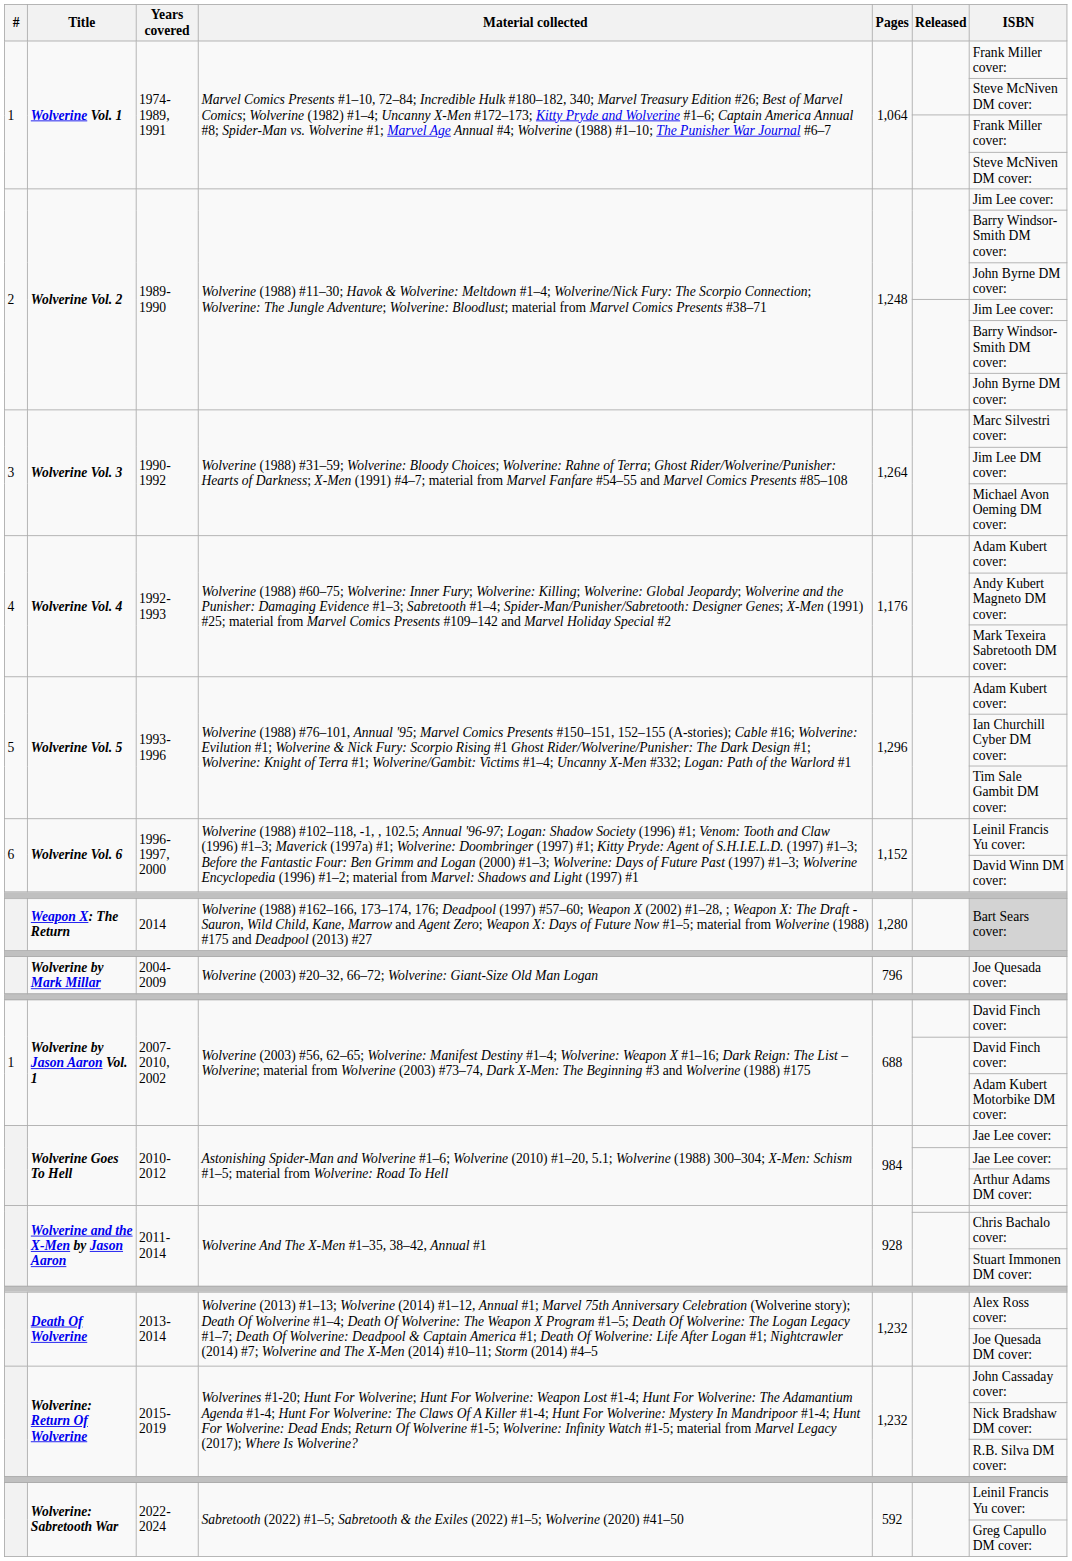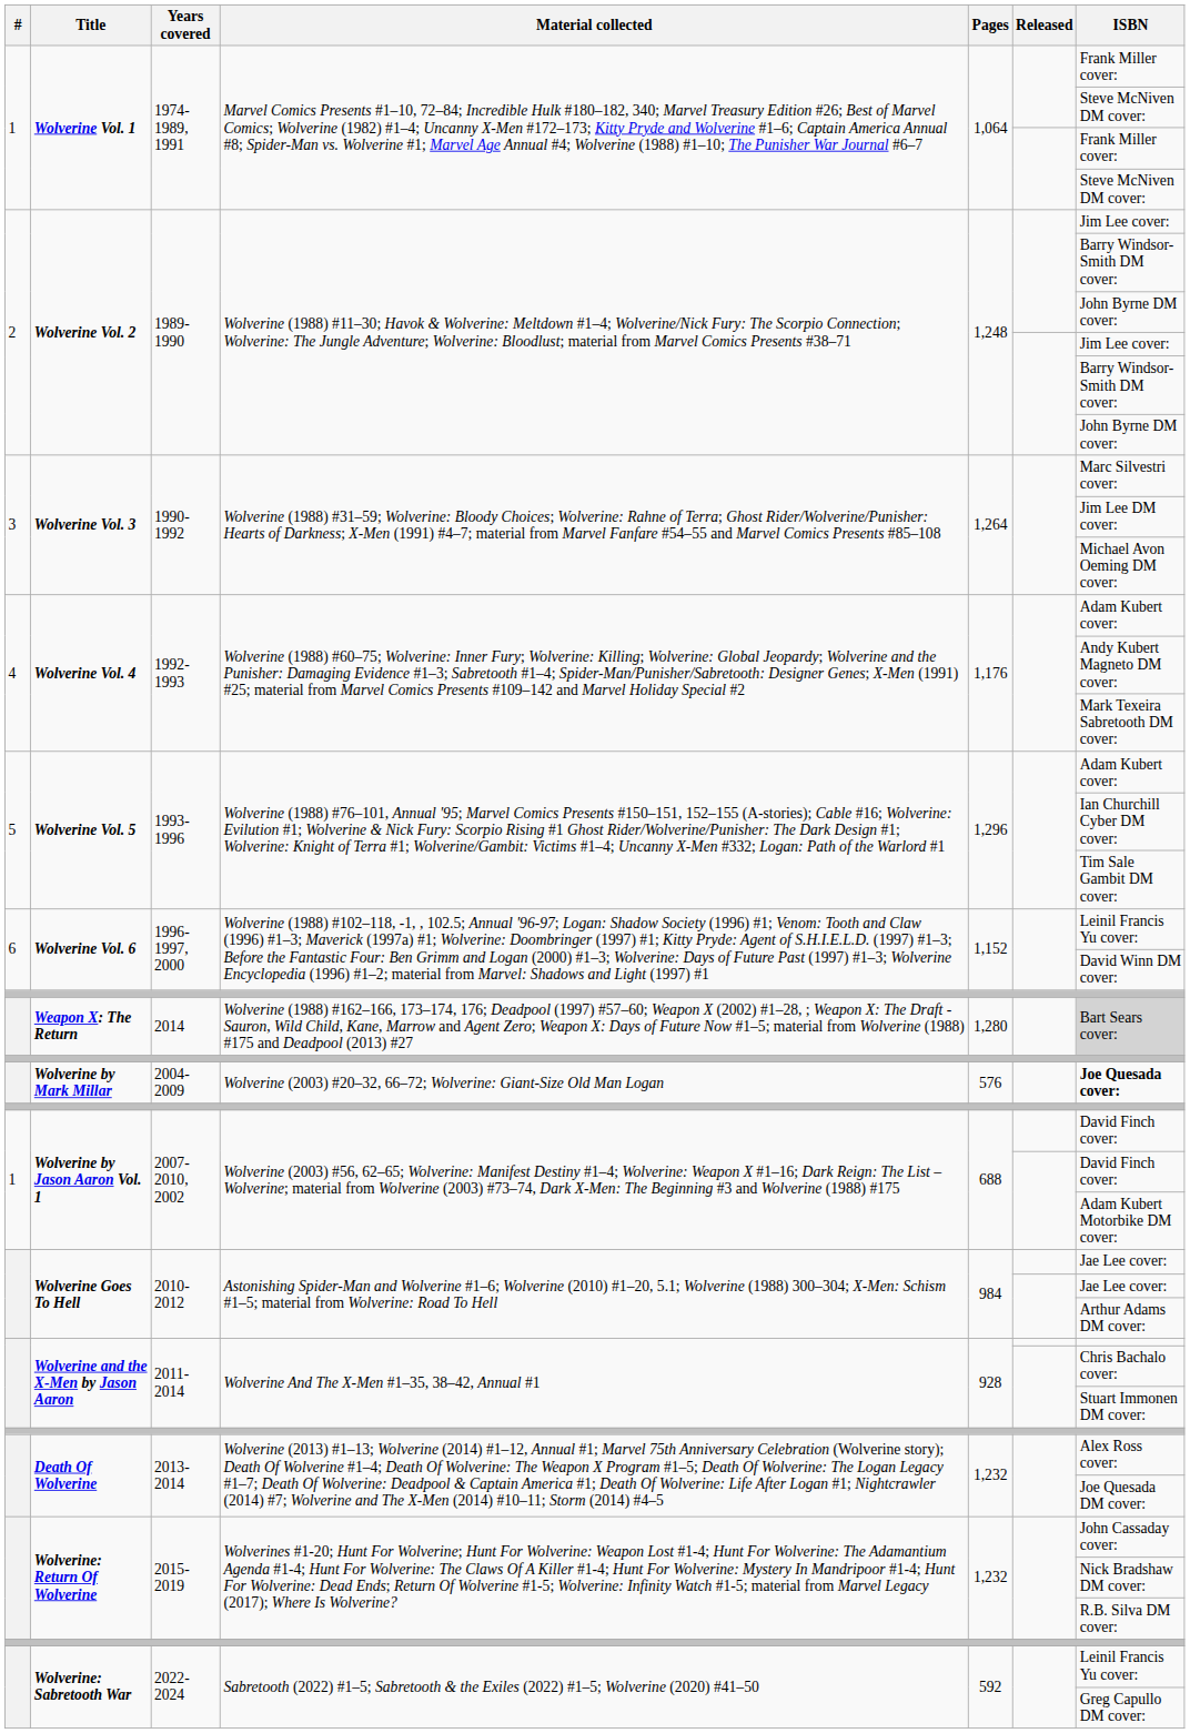 <table class="wikitable sortable" width="99%">
 <tr>
 <th class="unsortable" width="20px">#</th>
 <th>Title</th>
 <th>Years covered</th>
 <th class="unsortable">Material collected</th>
 <th>Pages</th>
 <th>Released</th>
 <th class="unsortable">ISBN</th>
 </tr>
 <tr>
 <td rowspan="4">1</td>
 <td rowspan="4"><strong><em><a href='#'>Wolverine</a> Vol. 1</em></strong></td>
 <td rowspan="4">1974-1989, 1991</td>
 <td rowspan="4"><em>Marvel Comics Presents</em> #1–10, 72–84; <em>Incredible Hulk</em> #180–182, 340; <em>Marvel Treasury Edition</em> #26; <em>Best of Marvel Comics</em>; <em>Wolverine</em> (1982) #1–4; <em>Uncanny X-Men</em> #172–173; <em><a href='#'>Kitty Pryde and Wolverine</a></em> #1–6; <em>Captain America Annual</em> #8; <em>Spider-Man vs. Wolverine</em> #1; <em><a href='#'>Marvel Age</a> Annual</em> #4; <em>Wolverine</em> (1988) #1–10; <em><a href='#'>The Punisher War Journal</a></em> #6–7</td>
 <td rowspan="4" style="text-align: center;">1,064</td>
 <td rowspan="2"></td>
 <td>Frank Miller cover: </td>
 </tr>
 <tr>
 <td>Steve McNiven DM cover: </td>
 </tr>
 <tr>
 <td rowspan="2"></td>
 <td>Frank Miller cover: </td>
 </tr>
 <tr>
 <td>Steve McNiven DM cover: </td>
 </tr>
 <tr>
 <td rowspan="6">2</td>
 <td rowspan="6"><strong><em>Wolverine Vol. 2</em></strong></td>
 <td rowspan="6">1989-1990</td>
 <td rowspan="6"><em>Wolverine</em> (1988) #11–30; <em>Havok & Wolverine: Meltdown</em> #1–4; <em>Wolverine/Nick Fury: The Scorpio Connection</em>; <em>Wolverine: The Jungle Adventure</em>; <em>Wolverine: Bloodlust</em>; material from <em>Marvel Comics Presents</em> #38–71</td>
 <td rowspan="6" style="text-align: center;">1,248</td>
 <td rowspan="3"></td>
 <td>Jim Lee cover: </td>
 </tr>
 <tr>
 <td>Barry Windsor-Smith DM cover: </td>
 </tr>
 <tr>
 <td>John Byrne DM cover: </td>
 </tr>
 <tr>
 <td rowspan="3"></td>
 <td>Jim Lee cover: </td>
 </tr>
 <tr>
 <td>Barry Windsor-Smith DM cover: </td>
 </tr>
 <tr>
 <td>John Byrne DM cover: </td>
 </tr>
 <tr>
 <td rowspan="3">3</td>
 <td rowspan="3"><strong><em>Wolverine Vol. 3</em></strong></td>
 <td rowspan="3">1990-1992</td>
 <td rowspan="3"><em>Wolverine</em> (1988) #31–59; <em>Wolverine: Bloody Choices</em>; <em>Wolverine: Rahne of Terra</em>; <em>Ghost Rider/Wolverine/Punisher: Hearts of Darkness</em>; <em>X-Men</em> (1991) #4–7; material from <em>Marvel Fanfare</em> #54–55 and <em>Marvel Comics Presents</em> #85–108</td>
 <td rowspan="3" style="text-align: center;">1,264</td>
 <td rowspan="3"></td>
 <td>Marc Silvestri cover: </td>
 </tr>
 <tr>
 <td>Jim Lee DM cover: </td>
 </tr>
 <tr>
 <td>Michael Avon Oeming DM cover: </td>
 </tr>
 <tr>
 <td rowspan="3">4</td>
 <td rowspan="3"><strong><em>Wolverine Vol. 4</em></strong></td>
 <td rowspan="3">1992-1993</td>
 <td rowspan="3"><em>Wolverine</em> (1988) #60–75; <em>Wolverine: Inner Fury</em>; <em>Wolverine: Killing</em>; <em>Wolverine: Global Jeopardy</em>; <em>Wolverine and the Punisher: Damaging Evidence</em> #1–3; <em>Sabretooth</em> #1–4; <em>Spider-Man/Punisher/Sabretooth: Designer Genes</em>; <em>X-Men</em> (1991) #25; material from <em>Marvel Comics Presents</em> #109–142 and <em>Marvel Holiday Special</em> #2</td>
 <td rowspan="3" style="text-align: center;">1,176</td>
 <td rowspan="3"></td>
 <td>Adam Kubert cover: </td>
 </tr>
 <tr>
 <td>Andy Kubert Magneto DM cover: </td>
 </tr>
 <tr>
 <td>Mark Texeira Sabretooth DM cover: </td>
 </tr>
 <tr>
 <td rowspan="3">5</td>
 <td rowspan="3"><strong><em>Wolverine Vol. 5</em></strong></td>
 <td rowspan="3">1993-1996</td>
 <td rowspan="3"><em>Wolverine</em> (1988) #76–101, <em>Annual '95</em>; <em>Marvel Comics Presents</em> #150–151, 152–155 (A-stories); <em>Cable</em> #16; <em>Wolverine: Evilution</em> #1; <em>Wolverine & Nick Fury: Scorpio Rising</em> #1 <em>Ghost Rider/Wolverine/Punisher: The Dark Design</em> #1; <em>Wolverine: Knight of Terra</em> #1; <em>Wolverine/Gambit: Victims</em> #1–4; <em>Uncanny X-Men</em> #332; <em>Logan: Path of the Warlord</em> #1</td>
 <td rowspan="3" style="text-align: center;">1,296</td>
 <td rowspan="3"></td>
 <td>Adam Kubert cover: </td>
 </tr>
 <tr>
 <td>Ian Churchill Cyber DM cover: </td>
 </tr>
 <tr>
 <td>Tim Sale Gambit DM cover: </td>
 </tr>
 <tr>
 <td rowspan="2">6</td>
 <td rowspan="2"><strong><em>Wolverine Vol. 6</em></strong></td>
 <td rowspan="2">1996-1997, 2000</td>
 <td rowspan="2"><em>Wolverine</em> (1988) #102–118, -1, , 102.5; <em>Annual '96</em>-<em>97</em>; <em>Logan: Shadow Society</em> (1996) #1; <em>Venom: Tooth and Claw</em> (1996) #1–3; <em>Maverick</em> (1997a) #1; <em>Wolverine: Doombringer</em> (1997) #1; <em>Kitty Pryde: Agent of S.H.I.E.L.D.</em> (1997) #1–3; <em>Before the Fantastic Four: Ben Grimm and Logan</em> (2000) #1–3; <em>Wolverine: Days of Future Past</em> (1997) #1–3; <em>Wolverine Encyclopedia</em> (1996) #1–2; material from <em>Marvel: Shadows and Light</em> (1997) #1</td>
 <td rowspan="2" style="text-align: center;">1,152</td>
 <td rowspan="2"></td>
 <td>Leinil Francis Yu cover: </td>
 </tr>
 <tr>
 <td>David Winn DM cover: </td>
 </tr>
 <tr>
 <th colspan="7" style="background-color: silver;"></th>
 </tr>
 <tr>
 <th style="background-color: light grey;"></th>
 <td><strong><em><a href='#'>Weapon X</a>: The Return</em></strong></td>
 <td> 2014</td>
 <td><em>Wolverine</em> (1988) #162–166, 173–174, 176; <em>Deadpool</em> (1997) #57–60; <em>Weapon X</em> (2002) #1–28, ; <em>Weapon X: The Draft - Sauron</em>, <em>Wild Child</em>, <em>Kane</em>, <em>Marrow</em> and <em>Agent Zero</em>; <em>Weapon X: Days of Future Now</em> #1–5; material from <em>Wolverine</em> (1988) #175 and <em>Deadpool</em> (2013) #27</td>
 <td style="text-align: center;">1,280</td>
 <td></td>
 <td style="background: lightgrey;">Bart Sears cover: </td>
 </tr>
 <tr>
 <th colspan="7" style="background-color: silver;"></th>
 </tr>
 <tr>
 <th style="background-color: light grey;"></th>
 <td><strong><em>Wolverine by <a href='#'>Mark Millar</a></em></strong></td>
 <td>2004-2009</td>
 <td><em>Wolverine</em> (2003) #20–32, 66–72; <em>Wolverine: Giant-Size Old Man Logan</em></td>
-<td style="text-align: center;">796</td>
+<td style="text-align: center;">576</td>
 <td></td>
-<td>Joe Quesada cover: </td>
+<td><strong>Joe Quesada cover: </strong></td>
 </tr>
 <tr>
 <th colspan="7" style="background-color: silver;"></th>
 </tr>
 <tr>
 <td rowspan="3">1</td>
 <td rowspan="3"><strong><em>Wolverine by <a href='#'>Jason Aaron</a> Vol. 1</em></strong></td>
 <td rowspan="3">2007-2010, 2002</td>
 <td rowspan="3"><em>Wolverine</em> (2003) #56, 62–65; <em>Wolverine: Manifest Destiny</em> #1–4; <em>Wolverine: Weapon X</em> #1–16; <em>Dark Reign: The List – Wolverine</em>; material from <em>Wolverine</em> (2003) #73–74, <em>Dark X-Men: The Beginning</em> #3 and <em>Wolverine</em> (1988) #175</td>
 <td rowspan="3" style="text-align: center;">688</td>
 <td></td>
 <td>David Finch cover: </td>
 </tr>
 <tr>
 <td rowspan="2"></td>
 <td>David Finch cover: </td>
 </tr>
 <tr>
 <td>Adam Kubert Motorbike DM cover: </td>
 </tr>
 <tr>
 <th rowspan=3 style="background-color: light grey;"></th>
 <td rowspan=3><strong><em>Wolverine Goes To Hell</em></strong></td>
 <td rowspan=3>2010-2012</td>
 <td rowspan=3><em>Astonishing Spider-Man and Wolverine</em> #1–6; <em>Wolverine</em> (2010) #1–20, 5.1; <em>Wolverine</em> (1988) 300–304; <em>X-Men: Schism</em> #1–5; material from <em>Wolverine: Road To Hell</em></td>
 <td rowspan=3 style="text-align: center;">984</td>
 <td></td>
 <td>Jae Lee cover: </td>
 </tr>
 <tr>
 <td rowspan=2></td>
 <td>Jae Lee cover: </td>
 </tr>
 <tr>
 <td>Arthur Adams DM cover: </td>
 </tr>
 <tr>
 <th rowspan=3></th>
 <td rowspan=3><strong><em><a href='#'>Wolverine and the X-Men</a> by <a href='#'>Jason Aaron</a></em></strong></td>
 <td rowspan=3>2011-2014</td>
 <td rowspan=3><em>Wolverine And The X-Men</em> #1–35, 38–42, <em>Annual</em> #1</td>
 <td rowspan=3 style="text-align: center;">928</td>
 <td></td>
 <td></td>
 </tr>
 <tr>
 <td rowspan=2></td>
 <td>Chris Bachalo cover: </td>
 </tr>
 <tr>
 <td>Stuart Immonen DM cover: </td>
 </tr>
 <tr>
 <th colspan=7 style="background-color: silver;"></th>
 </tr>
 <tr>
 <th rowspan=2 style="background-color: light grey;"></th>
 <td rowspan=2><strong><em><a href='#'>Death Of Wolverine</a></em></strong></td>
 <td rowspan=2>2013-2014</td>
 <td rowspan=2><em>Wolverine</em> (2013) #1–13; <em>Wolverine</em> (2014) #1–12, <em>Annual</em> #1; <em>Marvel 75th Anniversary Celebration</em> (Wolverine story); <em>Death Of Wolverine</em> #1–4; <em>Death Of Wolverine: The Weapon X Program</em> #1–5; <em>Death Of Wolverine: The Logan Legacy</em> #1–7; <em>Death Of Wolverine: Deadpool & Captain America</em> #1; <em>Death Of Wolverine: Life After Logan</em> #1; <em>Nightcrawler</em> (2014) #7; <em>Wolverine and The X-Men</em> (2014) #10–11; <em>Storm</em> (2014) #4–5</td>
 <td rowspan=2 style="text-align: center;">1,232</td>
 <td rowspan=2></td>
 <td>Alex Ross cover: </td>
 </tr>
 <tr>
 <td>Joe Quesada DM cover: </td>
 </tr>
 <tr>
 <th rowspan=3 style="background-color: light grey;"></th>
 <td rowspan=3><strong><em>Wolverine: <a href='#'>Return Of Wolverine</a></em></strong></td>
 <td rowspan=3>2015-2019</td>
 <td rowspan=3><em>Wolverines</em> #1-20; <em>Hunt For Wolverine</em>; <em>Hunt For Wolverine: Weapon Lost</em> #1-4; <em>Hunt For Wolverine: The Adamantium Agenda</em> #1-4; <em>Hunt For Wolverine: The Claws Of A Killer</em> #1-4; <em>Hunt For Wolverine: Mystery In Mandripoor</em> #1-4; <em>Hunt For Wolverine: Dead Ends</em>; <em>Return Of Wolverine</em> #1-5; <em>Wolverine: Infinity Watch</em> #1-5; material from <em>Marvel Legacy</em> (2017); <em>Where Is Wolverine?</em></td>
 <td rowspan=3 style="text-align: center;">1,232</td>
 <td rowspan=3></td>
 <td>John Cassaday cover: </td>
 </tr>
 <tr>
 <td>Nick Bradshaw DM cover: </td>
 </tr>
 <tr>
 <td>R.B. Silva DM cover: </td>
 </tr>
 <tr>
 <th colspan=7 style="background-color: silver;"></th>
 </tr>
 <tr>
 <th rowspan=2 style="background-color: light grey;"></th>
 <td rowspan=2><strong><em>Wolverine: Sabretooth War</em></strong></td>
 <td rowspan=2>2022-2024</td>
 <td rowspan=2><em>Sabretooth</em> (2022) #1–5; <em>Sabretooth & the Exiles</em> (2022) #1–5; <em>Wolverine</em> (2020) #41–50</td>
 <td rowspan=2 style="text-align: center;">592</td>
 <td rowspan=2></td>
 <td>Leinil Francis Yu cover: </td>
 </tr>
 <tr>
 <td>Greg Capullo DM cover: </td>
 </tr>
 </table>
